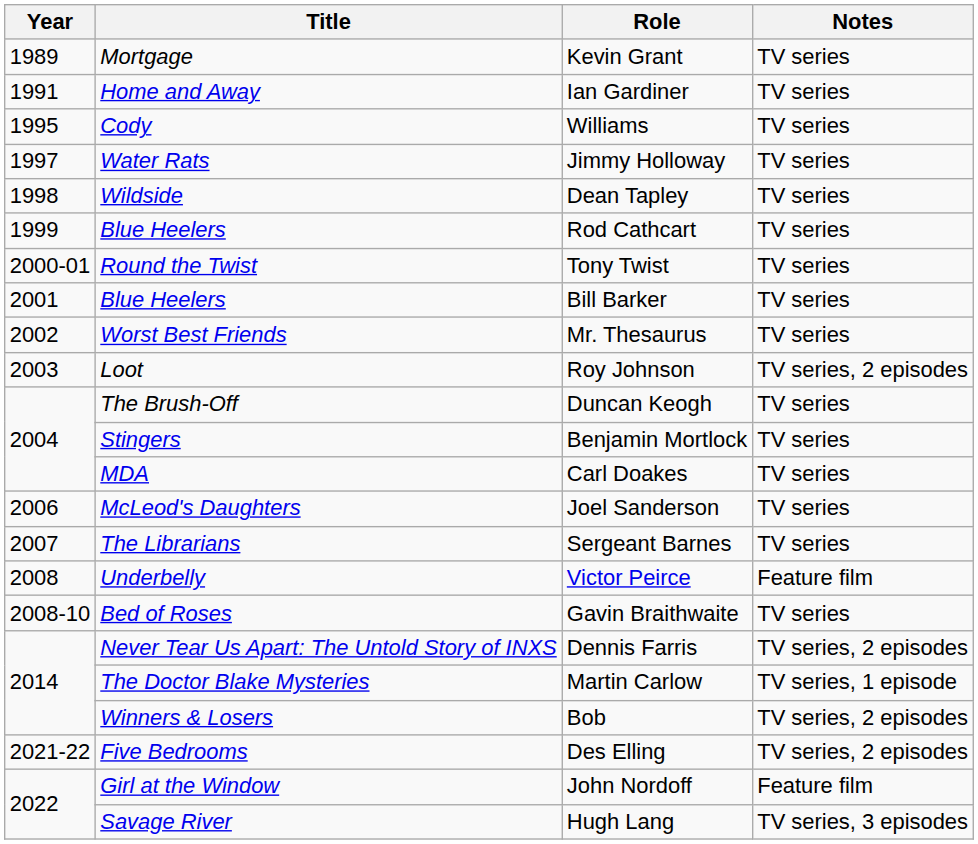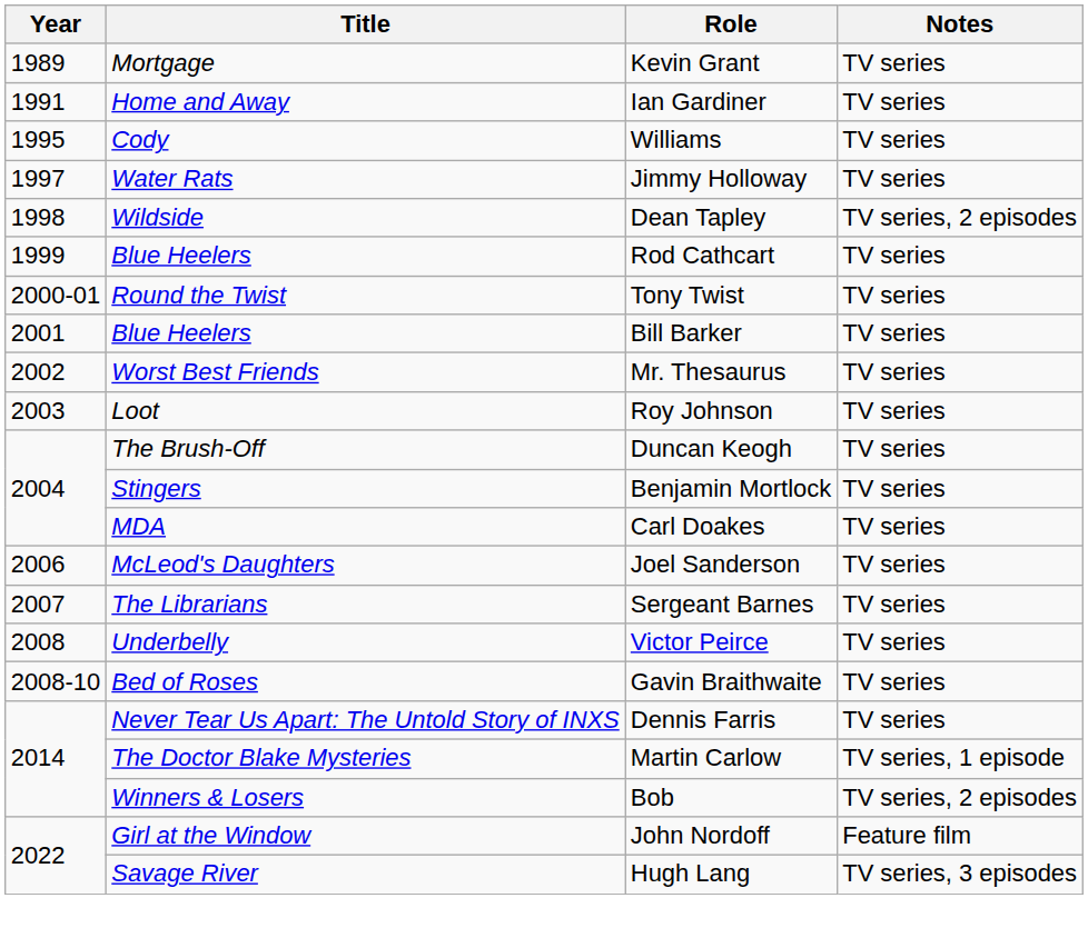 <table class="wikitable">
 <tr>
 <th>Year</th>
 <th>Title</th>
 <th>Role</th>
 <th>Notes</th>
 </tr>
 <tr>
 <td>1989</td>
 <td><em>Mortgage</em></td>
 <td>Kevin Grant</td>
 <td>TV series</td>
 </tr>
 <tr>
 <td>1991</td>
 <td><em><a href='#'>Home and Away</a></em></td>
 <td>Ian Gardiner</td>
 <td>TV series</td>
 </tr>
 <tr>
 <td>1995</td>
 <td><em><a href='#'>Cody</a></em></td>
 <td>Williams</td>
 <td>TV series</td>
 </tr>
 <tr>
 <td>1997</td>
 <td><em><a href='#'>Water Rats</a></em></td>
 <td>Jimmy Holloway</td>
 <td>TV series</td>
 </tr>
 <tr>
 <td>1998</td>
 <td><em><a href='#'>Wildside</a></em></td>
 <td>Dean Tapley</td>
-<td>TV series</td>
+<td>TV series, 2 episodes</td>
 </tr>
 <tr>
 <td>1999</td>
 <td><em><a href='#'>Blue Heelers</a></em></td>
 <td>Rod Cathcart</td>
 <td>TV series</td>
 </tr>
 <tr>
 <td>2000-01</td>
 <td><em><a href='#'>Round the Twist</a></em> </td>
 <td>Tony Twist</td>
 <td>TV series</td>
 </tr>
 <tr>
 <td>2001</td>
 <td><em><a href='#'>Blue Heelers</a></em></td>
 <td>Bill Barker</td>
 <td>TV series</td>
 </tr>
 <tr>
 <td>2002</td>
 <td><em><a href='#'>Worst Best Friends</a></em></td>
 <td>Mr. Thesaurus</td>
 <td>TV series</td>
 </tr>
 <tr>
 <td>2003</td>
 <td><em>Loot</em></td>
 <td>Roy Johnson</td>
-<td>TV series, 2 episodes</td>
+<td>TV series</td>
 </tr>
 <tr>
 <td rowspan="3">2004</td>
 <td><em>The Brush-Off</em></td>
 <td>Duncan Keogh</td>
 <td>TV series</td>
 </tr>
 <tr>
 <td><em><a href='#'>Stingers</a></em></td>
 <td>Benjamin Mortlock</td>
 <td>TV series</td>
 </tr>
 <tr>
 <td><em><a href='#'>MDA</a></em></td>
 <td>Carl Doakes</td>
 <td>TV series</td>
 </tr>
 <tr>
 <td>2006</td>
 <td><em><a href='#'>McLeod's Daughters</a></em></td>
 <td>Joel Sanderson</td>
 <td>TV series</td>
 </tr>
 <tr>
 <td>2007</td>
 <td><em><a href='#'>The Librarians</a></em></td>
 <td>Sergeant Barnes</td>
 <td>TV series</td>
 </tr>
 <tr>
 <td>2008</td>
 <td><em><a href='#'>Underbelly</a></em></td>
 <td><a href='#'>Victor Peirce</a></td>
-<td>Feature film</td>
+<td>TV series</td>
 </tr>
 <tr>
 <td>2008-10</td>
 <td><em><a href='#'>Bed of Roses</a></em></td>
 <td>Gavin Braithwaite</td>
 <td>TV series</td>
 </tr>
 <tr>
 <td rowspan="3">2014</td>
 <td><a href='#'><em>Never Tear Us Apart: The Untold Story of INXS</em></a></td>
 <td>Dennis Farris</td>
-<td>TV series, 2 episodes</td>
+<td>TV series</td>
 </tr>
 <tr>
 <td><em><a href='#'>The Doctor Blake Mysteries</a></em></td>
 <td>Martin Carlow</td>
 <td>TV series, 1 episode</td>
 </tr>
 <tr>
 <td><em><a href='#'>Winners & Losers</a></em></td>
 <td>Bob</td>
-<td>TV series, 2 episodes</td>
-</tr>
-<tr>
-<td>2021-22</td>
-<td><em><a href='#'>Five Bedrooms</a></em></td>
-<td>Des Elling</td>
 <td>TV series, 2 episodes</td>
 </tr>
 <tr>
 <td rowspan="2">2022</td>
 <td><em><a href='#'>Girl at the Window</a></em></td>
 <td>John Nordoff</td>
 <td>Feature film</td>
 </tr>
 <tr>
 <td><a href='#'><em>Savage River</em></a></td>
 <td>Hugh Lang</td>
 <td>TV series, 3 episodes</td>
 </tr>
 </table>
